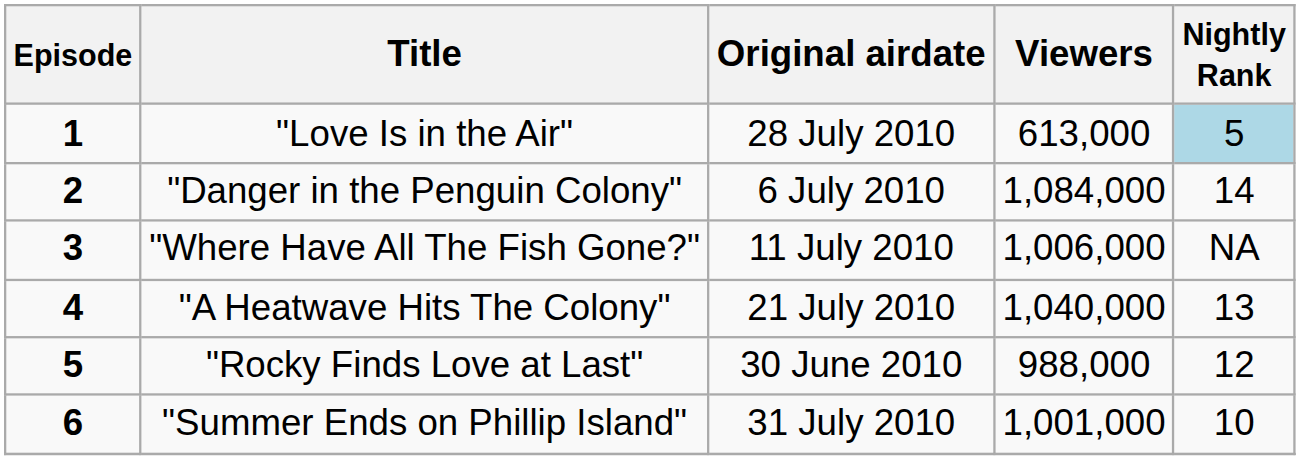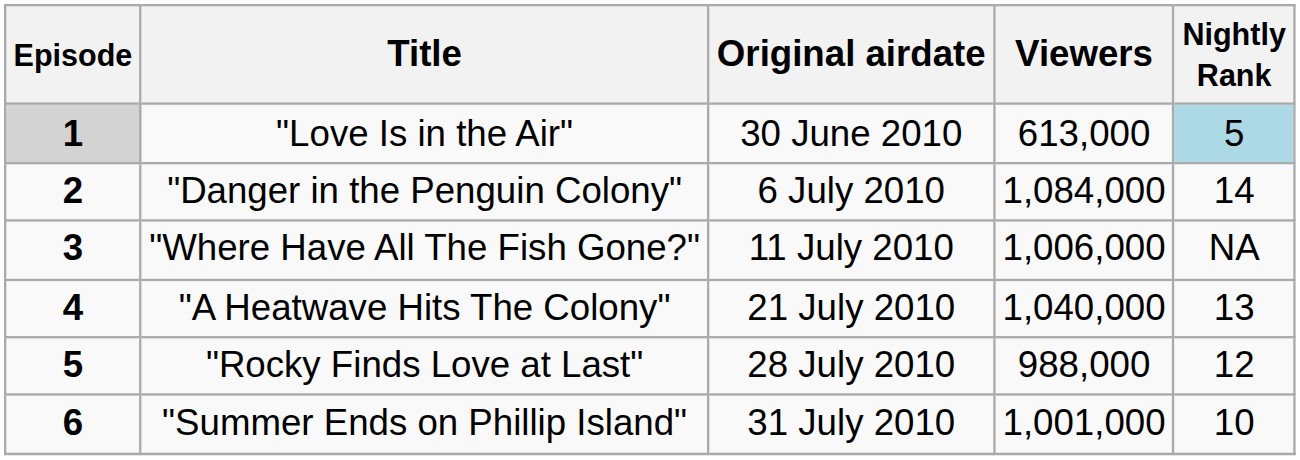 <table class="wikitable sortable">
 <tr>
 <th><strong><small>Episode</small></strong></th>
 <th>Title</th>
 <th>Original airdate</th>
 <th>Viewers</th>
 <th><strong><small>Nightly</small><br><small>Rank</small></strong></th>
 </tr>
 <tr>
-<td style="text-align:center"><strong>1</strong></td>
+<td style="background: lightgrey; text-align:center"><strong>1</strong></td>
 <td style="text-align:center">"Love Is in the Air"</td>
-<td style="text-align:center">28 July 2010</td>
+<td style="text-align:center">30 June 2010</td>
 <td style="text-align:center">613,000</td>
 <td style="background: lightblue; text-align:center">5</td>
 </tr>
 <tr>
 <td style="text-align:center"><strong>2</strong></td>
 <td style="text-align:center">"Danger in the Penguin Colony"</td>
 <td style="text-align:center">6 July 2010</td>
 <td style="text-align:center">1,084,000</td>
 <td style="text-align:center">14</td>
 </tr>
 <tr>
 <td style="text-align:center"><strong>3</strong></td>
 <td style="text-align:center">"Where Have All The Fish Gone?"</td>
 <td style="text-align:center">11 July 2010</td>
 <td style="text-align:center">1,006,000</td>
 <td style="text-align:center">NA</td>
 </tr>
 <tr>
 <td style="text-align:center"><strong>4</strong></td>
 <td style="text-align:center">"A Heatwave Hits The Colony"</td>
 <td style="text-align:center">21 July 2010</td>
 <td style="text-align:center">1,040,000</td>
 <td style="text-align:center">13</td>
 </tr>
 <tr>
 <td style="text-align:center"><strong>5</strong></td>
 <td style="text-align:center">"Rocky Finds Love at Last"</td>
-<td style="text-align:center">30 June 2010</td>
+<td style="text-align:center">28 July 2010</td>
 <td style="text-align:center">988,000</td>
 <td style="text-align:center">12</td>
 </tr>
 <tr>
 <td style="text-align:center"><strong>6</strong></td>
 <td style="text-align:center">"Summer Ends on Phillip Island"</td>
 <td style="text-align:center">31 July 2010</td>
 <td style="text-align:center">1,001,000</td>
 <td style="text-align:center">10</td>
 </tr>
 <tr>
 </tr>
 </table>
